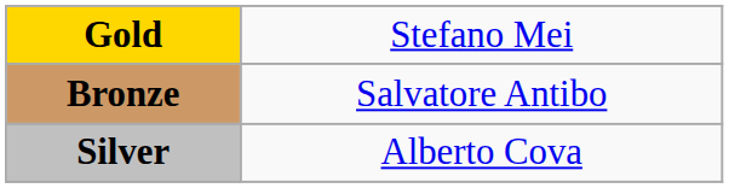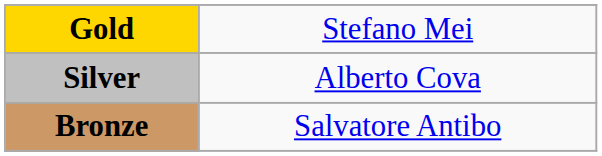 <table class="wikitable" style="text-align:center; " width="35%">
 <tr>
 <td bgcolor="gold"><strong>Gold</strong></td>
 <td><a href='#'>Stefano Mei</a><br>  <small><em></em></small></td>
 </tr>
 <tr>
+<td bgcolor="silver"><strong>Silver</strong></td>
+<td><a href='#'>Alberto Cova</a><br>  <small><em></em></small></td>
+</tr>
+<tr>
 <td bgcolor="CC9966"><strong>Bronze</strong></td>
 <td><a href='#'>Salvatore Antibo</a><br>  <small><em></em></small></td>
 </tr>
-<tr>
-<td bgcolor="silver"><strong>Silver</strong></td>
-<td><a href='#'>Alberto Cova</a><br>  <small><em></em></small></td>
-</tr>
 </table>
